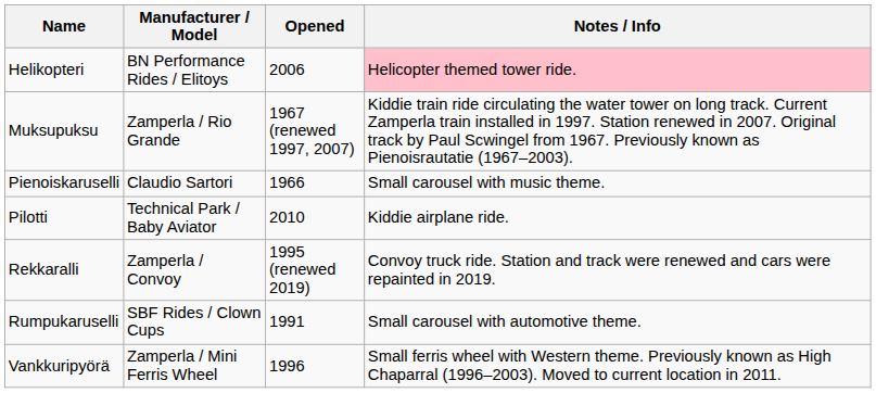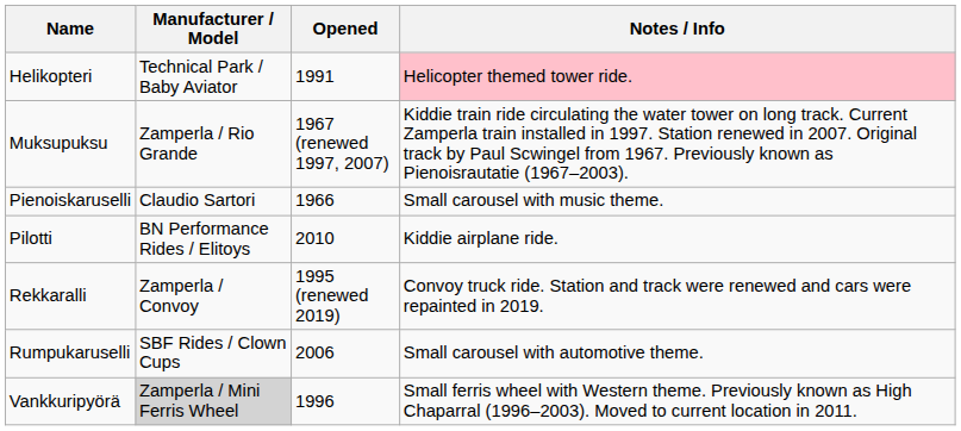 <table class="wikitable sortable">
 <tr>
 <th>Name</th>
 <th>Manufacturer / Model</th>
 <th>Opened</th>
 <th>Notes / Info</th>
 </tr>
 <tr>
 <td>Helikopteri</td>
-<td>BN Performance Rides / Elitoys</td>
-<td>2006</td>
+<td>Technical Park / Baby Aviator</td>
+<td>1991</td>
 <td style="background: pink;">Helicopter themed tower ride.</td>
 </tr>
 <tr>
 <td>Muksupuksu</td>
 <td>Zamperla / Rio Grande</td>
 <td>1967<br>(renewed 1997, 2007)</td>
 <td>Kiddie train ride circulating the water tower on  long track. Current Zamperla train installed in 1997. Station renewed in 2007. Original track by Paul Scwingel from 1967. Previously known as Pienoisrautatie (1967–2003).</td>
 </tr>
 <tr>
 <td>Pienoiskaruselli</td>
 <td>Claudio Sartori</td>
 <td>1966</td>
 <td>Small carousel with music theme.</td>
 </tr>
 <tr>
 <td>Pilotti</td>
-<td>Technical Park / Baby Aviator</td>
+<td>BN Performance Rides / Elitoys</td>
 <td>2010</td>
 <td>Kiddie airplane ride.</td>
 </tr>
 <tr>
 <td>Rekkaralli</td>
 <td>Zamperla / Convoy</td>
 <td>1995<br>(renewed 2019)</td>
 <td>Convoy truck ride. Station and track were renewed and cars were repainted in 2019.</td>
 </tr>
 <tr>
 <td>Rumpukaruselli</td>
 <td>SBF Rides / Clown Cups</td>
-<td>1991</td>
+<td>2006</td>
 <td>Small carousel with automotive theme.</td>
 </tr>
 <tr>
 <td>Vankkuripyörä</td>
-<td>Zamperla / Mini Ferris Wheel</td>
+<td style="background: lightgrey;">Zamperla / Mini Ferris Wheel</td>
 <td>1996</td>
 <td>Small ferris wheel with Western theme. Previously known as High Chaparral (1996–2003). Moved to current location in 2011.</td>
 </tr>
 </table>
